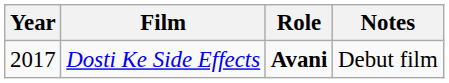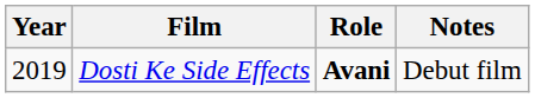 <table class="wikitable sortable">
 <tr>
 <th>Year</th>
 <th>Film</th>
 <th>Role</th>
 <th>Notes</th>
 </tr>
 <tr>
-<td>2017</td>
+<td>2019</td>
 <td><em><a href='#'>Dosti Ke Side Effects</a></em></td>
 <td><strong>Avani</strong></td>
 <td>Debut film</td>
 </tr>
 </table>
